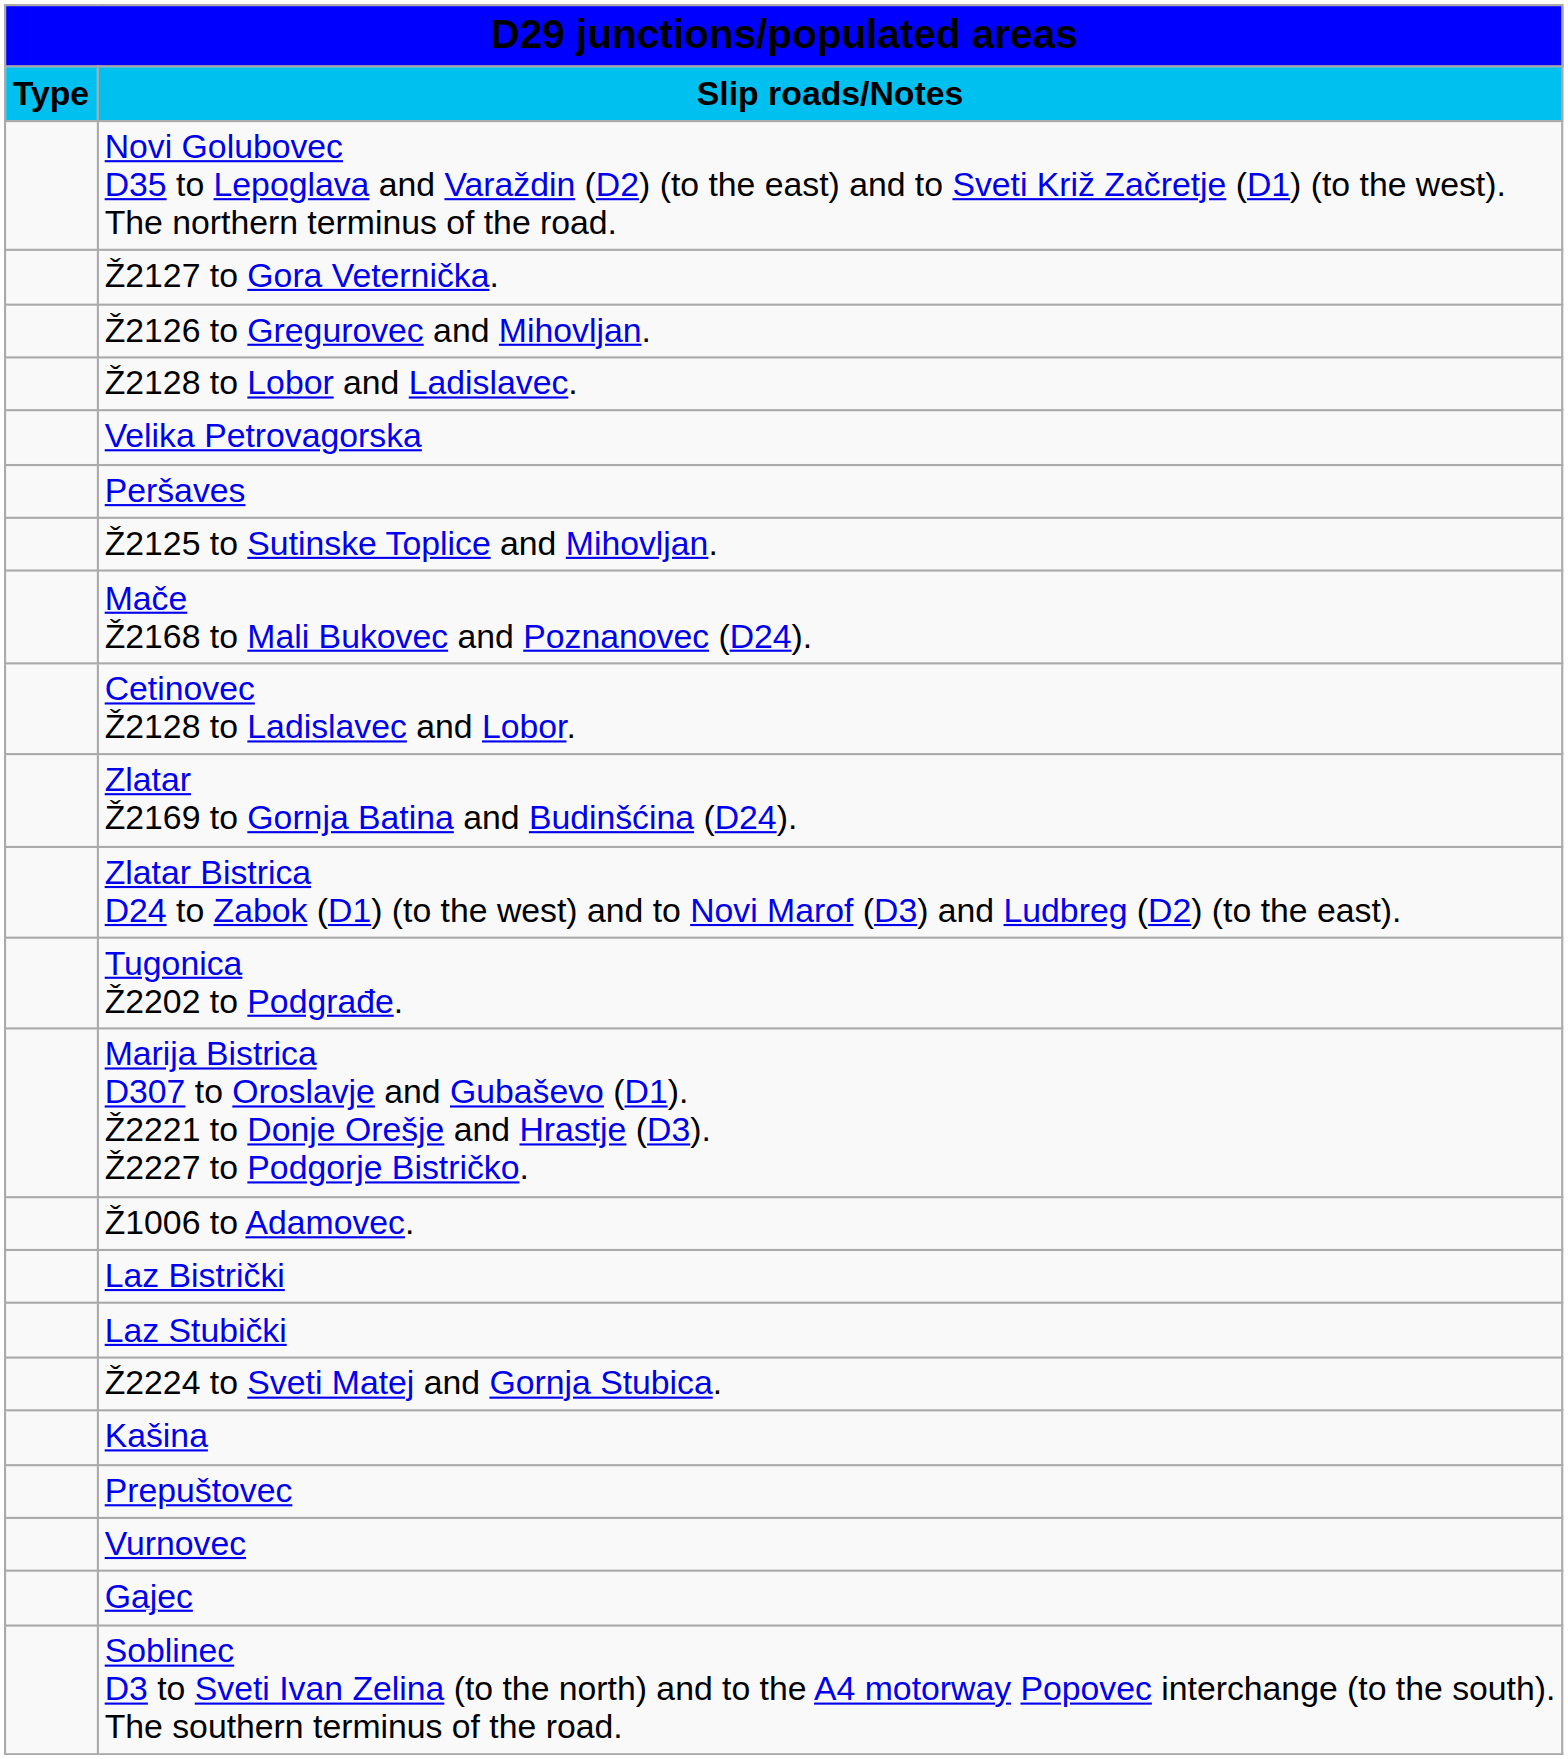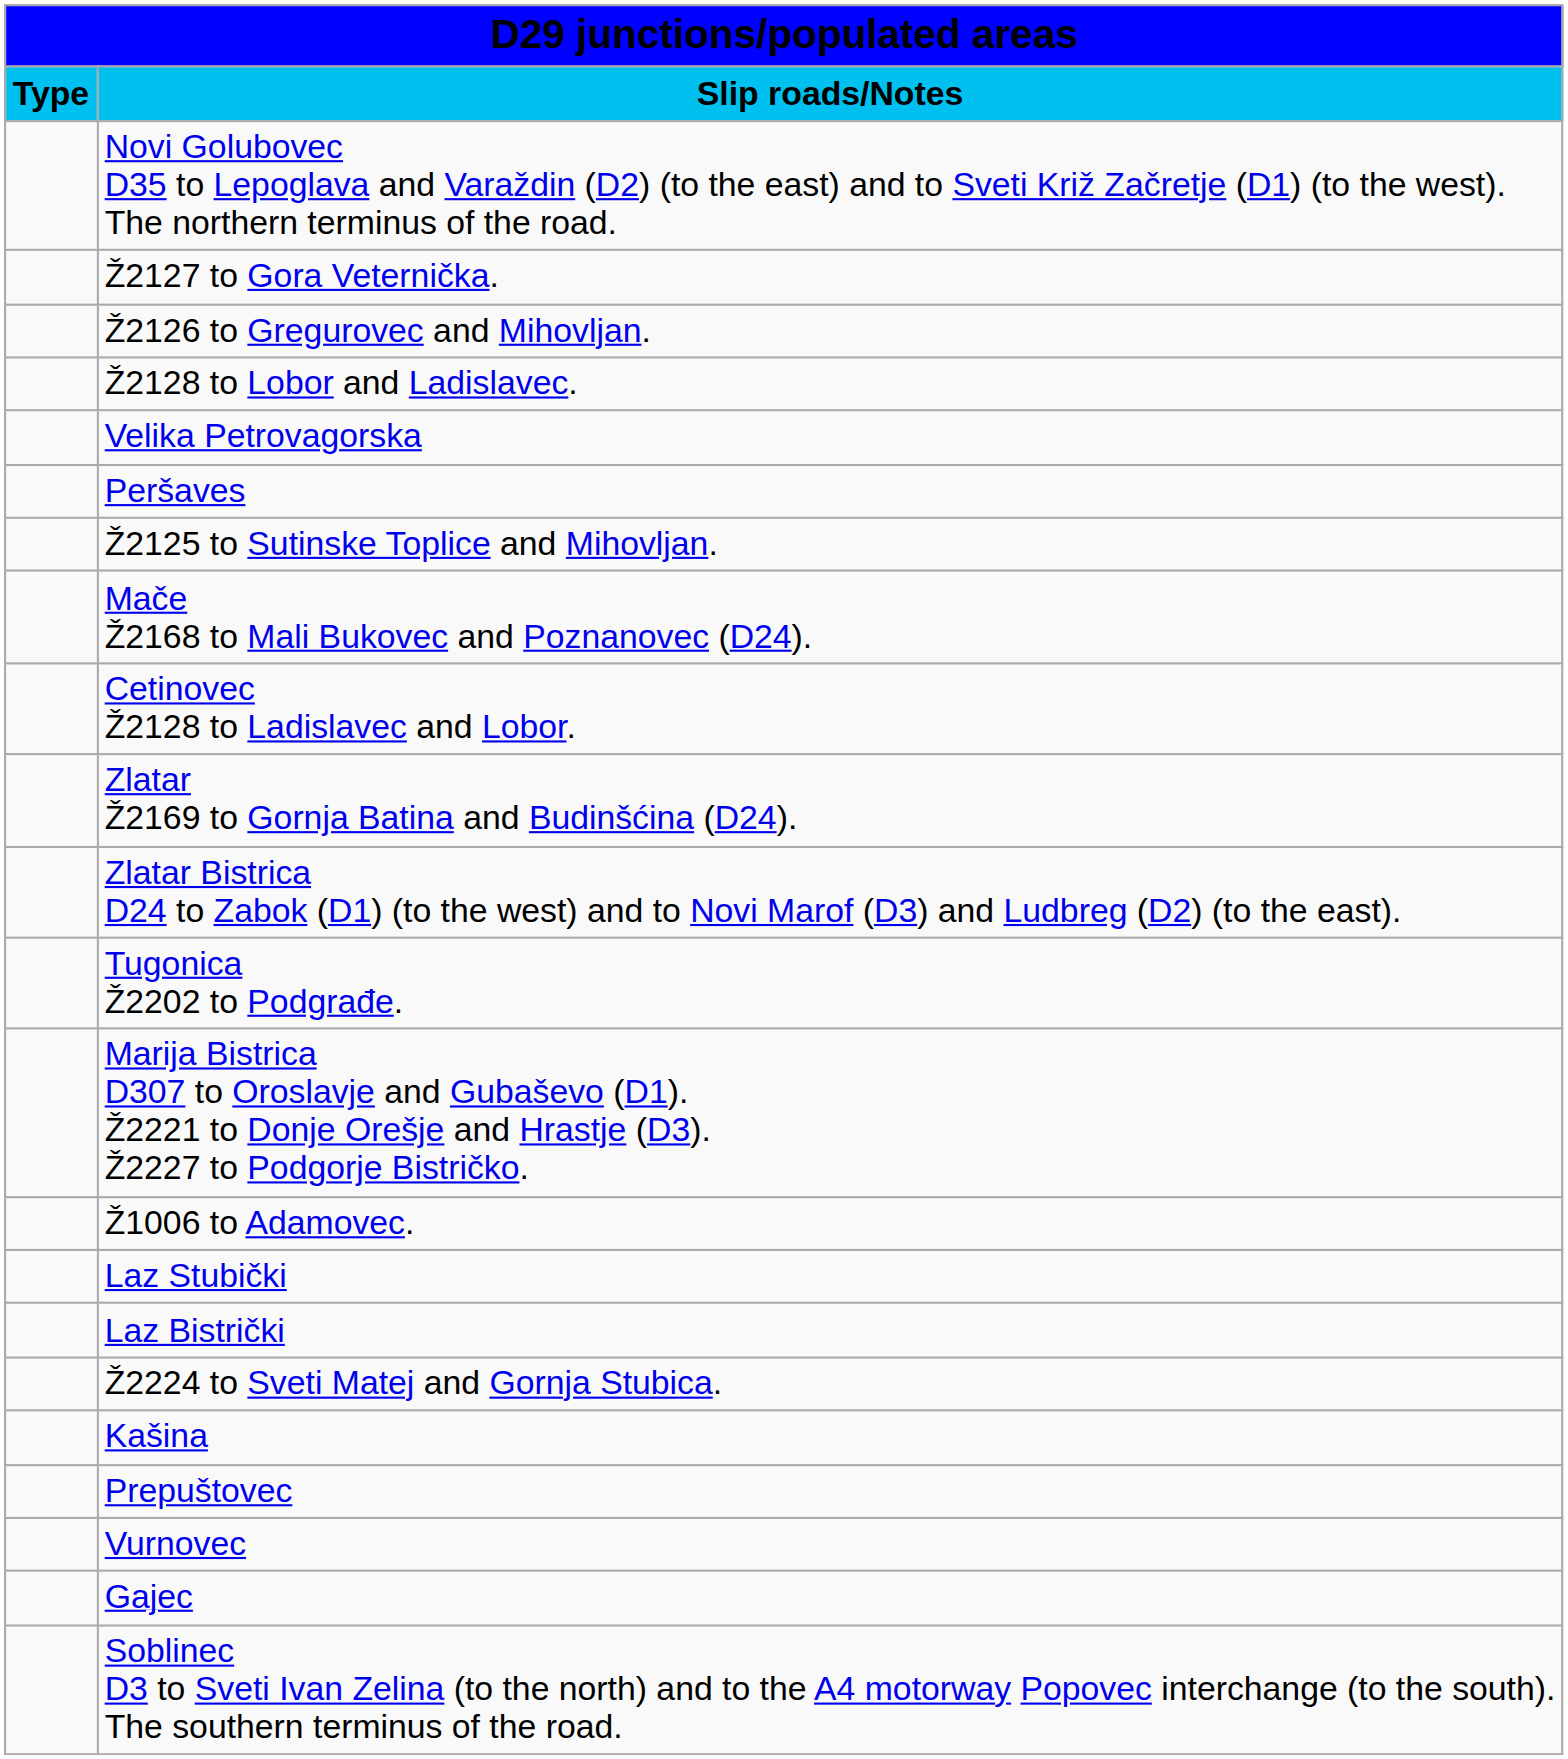 <table class="wikitable">
 <tr>
 <td colspan=2 bgcolor=blue align=center style=margin-top:15><span><big><strong>D29 junctions/populated areas</strong></big></span></td>
 </tr>
 <tr>
 <td align=center bgcolor=00c0f0><strong>Type</strong></td>
 <td align=center bgcolor=00c0f0><strong>Slip roads/Notes</strong></td>
 </tr>
 <tr>
 <td></td>
 <td><a href='#'>Novi Golubovec</a><br> <a href='#'>D35</a> to <a href='#'>Lepoglava</a> and <a href='#'>Varaždin</a> (<a href='#'>D2</a>) (to the east) and to <a href='#'>Sveti Križ Začretje</a> (<a href='#'>D1</a>) (to the west).<br>The northern terminus of the road.</td>
 </tr>
 <tr>
 <td></td>
 <td>Ž2127 to <a href='#'>Gora Veternička</a>.</td>
 </tr>
 <tr>
 <td></td>
 <td>Ž2126 to <a href='#'>Gregurovec</a> and <a href='#'>Mihovljan</a>.</td>
 </tr>
 <tr>
 <td></td>
 <td>Ž2128 to <a href='#'>Lobor</a> and <a href='#'>Ladislavec</a>.</td>
 </tr>
 <tr>
 <td></td>
 <td><a href='#'>Velika Petrovagorska</a></td>
 </tr>
 <tr>
 <td></td>
 <td><a href='#'>Peršaves</a></td>
 </tr>
 <tr>
 <td></td>
 <td>Ž2125 to <a href='#'>Sutinske Toplice</a> and <a href='#'>Mihovljan</a>.</td>
 </tr>
 <tr>
 <td></td>
 <td><a href='#'>Mače</a><br>Ž2168 to <a href='#'>Mali Bukovec</a> and <a href='#'>Poznanovec</a> (<a href='#'>D24</a>).</td>
 </tr>
 <tr>
 <td></td>
 <td><a href='#'>Cetinovec</a><br>Ž2128 to <a href='#'>Ladislavec</a> and <a href='#'>Lobor</a>.</td>
 </tr>
 <tr>
 <td></td>
 <td><a href='#'>Zlatar</a><br>Ž2169 to <a href='#'>Gornja Batina</a> and <a href='#'>Budinšćina</a> (<a href='#'>D24</a>).</td>
 </tr>
 <tr>
 <td></td>
 <td><a href='#'>Zlatar Bistrica</a><br> <a href='#'>D24</a> to <a href='#'>Zabok</a> (<a href='#'>D1</a>) (to the west) and to <a href='#'>Novi Marof</a> (<a href='#'>D3</a>) and <a href='#'>Ludbreg</a> (<a href='#'>D2</a>) (to the east).</td>
 </tr>
 <tr>
 <td></td>
 <td><a href='#'>Tugonica</a><br>Ž2202 to <a href='#'>Podgrađe</a>.</td>
 </tr>
 <tr>
 <td></td>
 <td><a href='#'>Marija Bistrica</a><br> <a href='#'>D307</a> to <a href='#'>Oroslavje</a> and <a href='#'>Gubaševo</a> (<a href='#'>D1</a>).<br>Ž2221 to <a href='#'>Donje Orešje</a> and <a href='#'>Hrastje</a> (<a href='#'>D3</a>).<br>Ž2227 to <a href='#'>Podgorje Bistričko</a>.</td>
 </tr>
 <tr>
 <td></td>
 <td>Ž1006 to <a href='#'>Adamovec</a>.</td>
 </tr>
 <tr>
 <td></td>
-<td><a href='#'>Laz Bistrički</a></td>
+<td><a href='#'>Laz Stubički</a></td>
 </tr>
 <tr>
 <td></td>
-<td><a href='#'>Laz Stubički</a></td>
+<td><a href='#'>Laz Bistrički</a></td>
 </tr>
 <tr>
 <td></td>
 <td>Ž2224 to <a href='#'>Sveti Matej</a> and <a href='#'>Gornja Stubica</a>.</td>
 </tr>
 <tr>
 <td></td>
 <td><a href='#'>Kašina</a></td>
 </tr>
 <tr>
 <td></td>
 <td><a href='#'>Prepuštovec</a></td>
 </tr>
 <tr>
 <td></td>
 <td><a href='#'>Vurnovec</a></td>
 </tr>
 <tr>
 <td></td>
 <td><a href='#'>Gajec</a></td>
 </tr>
 <tr>
 <td></td>
 <td><a href='#'>Soblinec</a><br> <a href='#'>D3</a> to <a href='#'>Sveti Ivan Zelina</a> (to the north) and to the <a href='#'>A4 motorway</a> <a href='#'>Popovec</a> interchange (to the south).<br>The southern terminus of the road.</td>
 </tr>
 </table>
